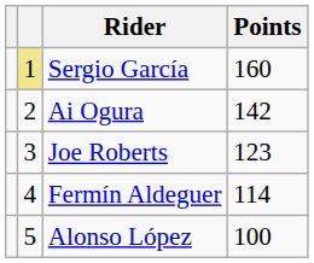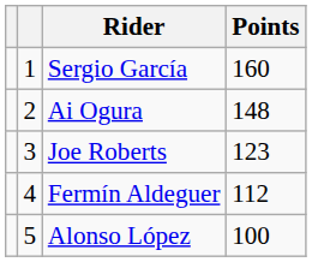 <table class="wikitable" style="font-size: 95%;">
 <tr>
 <th></th>
 <th></th>
 <th>Rider</th>
 <th>Points</th>
 </tr>
 <tr>
 <td></td>
-<td align=center style="background: khaki;">1</td>
+<td align=center>1</td>
 <td> <a href='#'>Sergio García</a></td>
 <td align=left>160</td>
 </tr>
 <tr>
 <td></td>
 <td align=center>2</td>
 <td> <a href='#'>Ai Ogura</a></td>
-<td align=left>142</td>
+<td align=left>148</td>
 </tr>
 <tr>
 <td></td>
 <td align=center>3</td>
 <td> <a href='#'>Joe Roberts</a></td>
 <td align=left>123</td>
 </tr>
 <tr>
 <td></td>
 <td align=center>4</td>
 <td> <a href='#'>Fermín Aldeguer</a></td>
-<td align=left>114</td>
+<td align=left>112</td>
 </tr>
 <tr>
 <td></td>
 <td align=center>5</td>
 <td> <a href='#'>Alonso López</a></td>
 <td align=left>100</td>
 </tr>
 </table>
